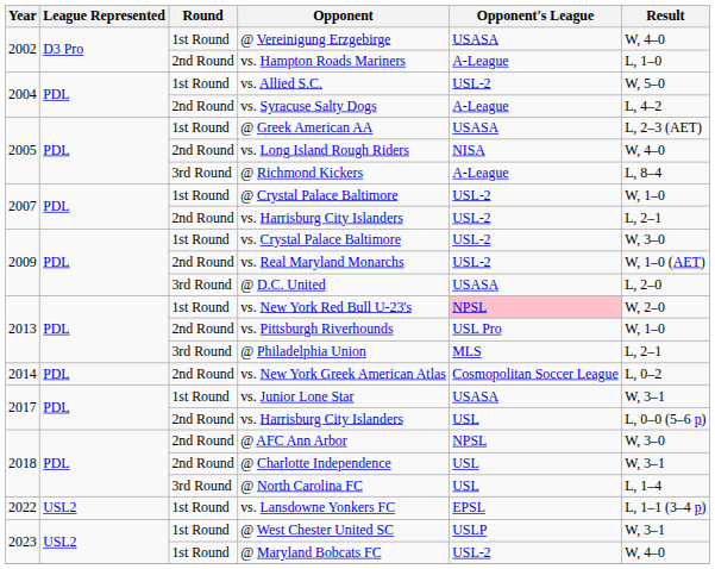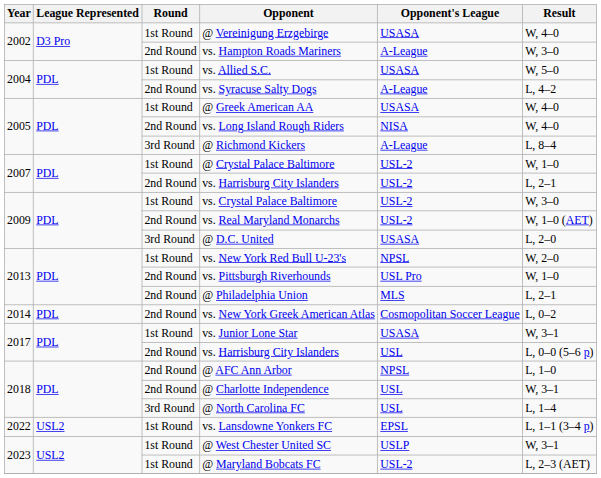 <table class="wikitable">
 <tr>
 <th>Year</th>
 <th>League Represented</th>
 <th>Round</th>
 <th>Opponent</th>
 <th>Opponent's League</th>
 <th>Result</th>
 </tr>
 <tr>
 <td rowspan="2">2002</td>
 <td rowspan="2"><a href='#'>D3 Pro</a></td>
 <td>1st Round</td>
 <td>@ <a href='#'>Vereinigung Erzgebirge</a></td>
 <td><a href='#'>USASA</a></td>
 <td>W, 4–0</td>
 </tr>
 <tr>
 <td>2nd Round</td>
 <td>vs. <a href='#'>Hampton Roads Mariners</a></td>
 <td><a href='#'>A-League</a></td>
-<td>L, 1–0</td>
+<td>W, 3–0</td>
 </tr>
 <tr>
 <td rowspan="2">2004</td>
 <td rowspan="2"><a href='#'>PDL</a></td>
 <td>1st Round</td>
 <td>vs. <a href='#'>Allied S.C.</a></td>
-<td><a href='#'>USL-2</a></td>
+<td><a href='#'>USASA</a></td>
 <td>W, 5–0</td>
 </tr>
 <tr>
 <td>2nd Round</td>
 <td>vs. <a href='#'>Syracuse Salty Dogs</a></td>
 <td><a href='#'>A-League</a></td>
 <td>L, 4–2</td>
 </tr>
 <tr>
 <td rowspan="3">2005</td>
 <td rowspan="3"><a href='#'>PDL</a></td>
 <td>1st Round</td>
 <td>@ <a href='#'>Greek American AA</a></td>
 <td><a href='#'>USASA</a></td>
-<td>L, 2–3 (AET)</td>
+<td>W, 4–0</td>
 </tr>
 <tr>
 <td>2nd Round</td>
 <td>vs. <a href='#'>Long Island Rough Riders</a></td>
 <td><a href='#'>NISA</a></td>
 <td>W, 4–0</td>
 </tr>
 <tr>
 <td>3rd Round</td>
 <td>@ <a href='#'>Richmond Kickers</a></td>
 <td><a href='#'>A-League</a></td>
 <td>L, 8–4</td>
 </tr>
 <tr>
 <td rowspan="2">2007</td>
 <td rowspan="2"><a href='#'>PDL</a></td>
 <td>1st Round</td>
 <td>@ <a href='#'>Crystal Palace Baltimore</a></td>
 <td><a href='#'>USL-2</a></td>
 <td>W, 1–0</td>
 </tr>
 <tr>
 <td>2nd Round</td>
 <td>vs. <a href='#'>Harrisburg City Islanders</a></td>
 <td><a href='#'>USL-2</a></td>
 <td>L, 2–1</td>
 </tr>
 <tr>
 <td rowspan="3">2009</td>
 <td rowspan="3"><a href='#'>PDL</a></td>
 <td>1st Round</td>
 <td>vs. <a href='#'>Crystal Palace Baltimore</a></td>
 <td><a href='#'>USL-2</a></td>
 <td>W, 3–0</td>
 </tr>
 <tr>
 <td>2nd Round</td>
 <td>vs. <a href='#'>Real Maryland Monarchs</a></td>
 <td><a href='#'>USL-2</a></td>
 <td>W, 1–0 (<a href='#'>AET</a>)</td>
 </tr>
 <tr>
 <td>3rd Round</td>
 <td>@ <a href='#'>D.C. United</a></td>
 <td><a href='#'>USASA</a></td>
 <td>L, 2–0</td>
 </tr>
 <tr>
 <td rowspan="3">2013</td>
 <td rowspan="3"><a href='#'>PDL</a></td>
 <td>1st Round</td>
 <td>vs. <a href='#'>New York Red Bull U-23's</a></td>
-<td style="background: pink;"><a href='#'>NPSL</a></td>
+<td><a href='#'>NPSL</a></td>
 <td>W, 2–0</td>
 </tr>
 <tr>
 <td>2nd Round</td>
 <td>vs. <a href='#'>Pittsburgh Riverhounds</a></td>
 <td><a href='#'>USL Pro</a></td>
 <td>W, 1–0</td>
 </tr>
 <tr>
-<td>3rd Round</td>
+<td>2nd Round</td>
 <td>@ <a href='#'>Philadelphia Union</a></td>
 <td><a href='#'>MLS</a></td>
 <td>L, 2–1</td>
 </tr>
 <tr>
 <td>2014</td>
 <td><a href='#'>PDL</a></td>
 <td>2nd Round</td>
 <td>vs. <a href='#'>New York Greek American Atlas</a></td>
 <td><a href='#'>Cosmopolitan Soccer League</a></td>
 <td>L, 0–2</td>
 </tr>
 <tr>
 <td rowspan="2">2017</td>
 <td rowspan="2"><a href='#'>PDL</a></td>
 <td>1st Round</td>
 <td>vs. <a href='#'>Junior Lone Star</a></td>
 <td><a href='#'>USASA</a></td>
 <td>W, 3–1</td>
 </tr>
 <tr>
 <td>2nd Round</td>
 <td>vs. <a href='#'>Harrisburg City Islanders</a></td>
 <td><a href='#'>USL</a></td>
 <td>L, 0–0 (5–6 <a href='#'>p</a>)</td>
 </tr>
 <tr>
 <td rowspan="3">2018</td>
 <td rowspan="3"><a href='#'>PDL</a></td>
 <td>2nd Round</td>
 <td>@ <a href='#'>AFC Ann Arbor</a></td>
 <td><a href='#'>NPSL</a></td>
-<td>W, 3–0</td>
+<td>L, 1–0</td>
 </tr>
 <tr>
 <td>2nd Round</td>
 <td>@ <a href='#'>Charlotte Independence</a></td>
 <td><a href='#'>USL</a></td>
 <td>W, 3–1</td>
 </tr>
 <tr>
 <td>3rd Round</td>
 <td>@ <a href='#'>North Carolina FC</a></td>
 <td><a href='#'>USL</a></td>
 <td>L, 1–4</td>
 </tr>
 <tr>
 <td>2022</td>
 <td><a href='#'>USL2</a></td>
 <td>1st Round</td>
 <td>vs. <a href='#'>Lansdowne Yonkers FC</a></td>
 <td><a href='#'>EPSL</a></td>
 <td>L, 1–1 (3–4 <a href='#'>p</a>)</td>
 </tr>
 <tr>
 <td rowspan=2>2023</td>
 <td rowspan=2><a href='#'>USL2</a></td>
 <td>1st Round</td>
 <td>@ <a href='#'>West Chester United SC</a></td>
 <td><a href='#'>USLP</a></td>
 <td>W, 3–1</td>
 </tr>
 <tr>
 <td>1st Round</td>
 <td>@ <a href='#'>Maryland Bobcats FC</a></td>
 <td><a href='#'>USL-2</a></td>
-<td>W, 4–0</td>
+<td>L, 2–3 (AET)</td>
 </tr>
 <tr>
 </tr>
 </table>
